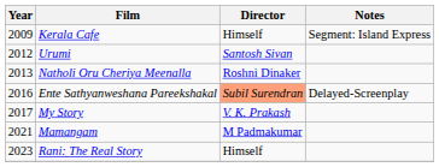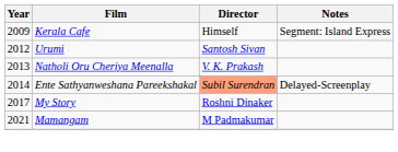 <table class="wikitable">
 <tr>
 <th>Year</th>
 <th>Film</th>
 <th>Director</th>
 <th>Notes</th>
 </tr>
 <tr>
 <td>2009</td>
 <td><em><a href='#'>Kerala Cafe</a></em></td>
 <td>Himself</td>
 <td>Segment: Island Express</td>
 </tr>
 <tr>
 <td>2012</td>
 <td><em><a href='#'>Urumi</a></em></td>
 <td><em><a href='#'>Santosh Sivan</a></em></td>
 <td></td>
 </tr>
 <tr>
 <td>2013</td>
 <td><em><a href='#'>Natholi Oru Cheriya Meenalla</a></em></td>
-<td><a href='#'>Roshni Dinaker</a></td>
+<td><em><a href='#'>V. K. Prakash</a></em></td>
 <td></td>
 </tr>
 <tr>
-<td>2016</td>
+<td>2014</td>
 <td><em>Ente Sathyanweshana Pareekshakal</em></td>
 <td style="background: lightsalmon;"><em>Subil Surendran</em></td>
 <td>Delayed-Screenplay</td>
 </tr>
 <tr>
 <td>2017</td>
 <td><em><a href='#'>My Story</a></em></td>
-<td><em><a href='#'>V. K. Prakash</a></em></td>
+<td><a href='#'>Roshni Dinaker</a></td>
 <td></td>
 </tr>
 <tr>
 <td>2021</td>
 <td><em><a href='#'>Mamangam</a></em></td>
 <td><a href='#'>M Padmakumar</a></td>
 <td></td>
 </tr>
 <tr>
-<td>2023</td>
-<td><em><a href='#'>Rani: The Real Story</a></em></td>
-<td>Himself</td>
-<td></td>
-</tr>
-<tr>
 </tr>
 </table>
